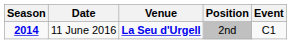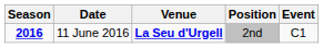 <table class="wikitable" style="text-align:center; font-size:95%;">
 <tr>
 <th>Season</th>
 <th>Date</th>
 <th>Venue</th>
 <th>Position</th>
 <th>Event</th>
 </tr>
 <tr>
-<td><strong><a href='#'>2014</a></strong></td>
+<td><strong><a href='#'>2016</a></strong></td>
 <td align=right>11 June 2016</td>
 <td align=left><strong><a href='#'>La Seu d'Urgell</a></strong></td>
 <td bgcolor=silver>2nd</td>
 <td>C1</td>
 </tr>
 </table>
